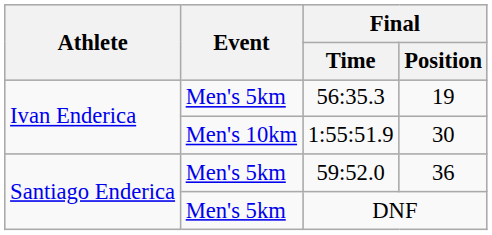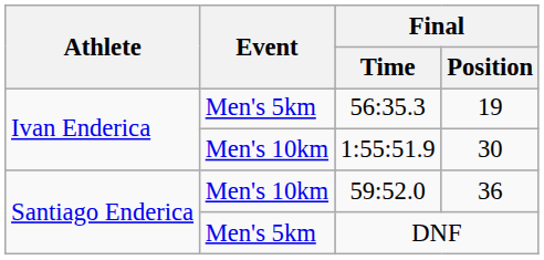 <table class="wikitable" border="1" style="font-size:90%">
 <tr>
 <th rowspan=2>Athlete</th>
 <th rowspan=2>Event</th>
 <th colspan=2>Final</th>
 </tr>
 <tr>
 <th>Time</th>
 <th>Position</th>
 </tr>
 <tr>
 <td rowspan=2><a href='#'>Ivan Enderica</a></td>
 <td><a href='#'>Men's 5km</a></td>
 <td align=center>56:35.3</td>
 <td align=center>19</td>
 </tr>
 <tr>
 <td><a href='#'>Men's 10km</a></td>
 <td align=center>1:55:51.9</td>
 <td align=center>30</td>
 </tr>
 <tr>
 <td rowspan=2><a href='#'>Santiago Enderica</a></td>
-<td><a href='#'>Men's 5km</a></td>
+<td><a href='#'>Men's 10km</a></td>
 <td align=center>59:52.0</td>
 <td align=center>36</td>
 </tr>
 <tr>
 <td><a href='#'>Men's 5km</a></td>
 <td align=center colspan=2>DNF</td>
 </tr>
 </table>
